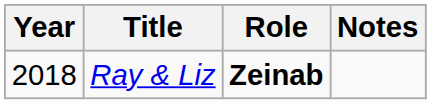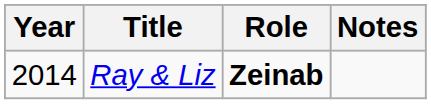 <table class="wikitable sortable">
 <tr>
 <th>Year</th>
 <th>Title</th>
 <th>Role</th>
 <th>Notes</th>
 </tr>
 <tr>
-<td>2018</td>
+<td>2014</td>
 <td><em><a href='#'>Ray & Liz</a></em></td>
 <td><strong>Zeinab</strong></td>
 <td></td>
 </tr>
 </table>
